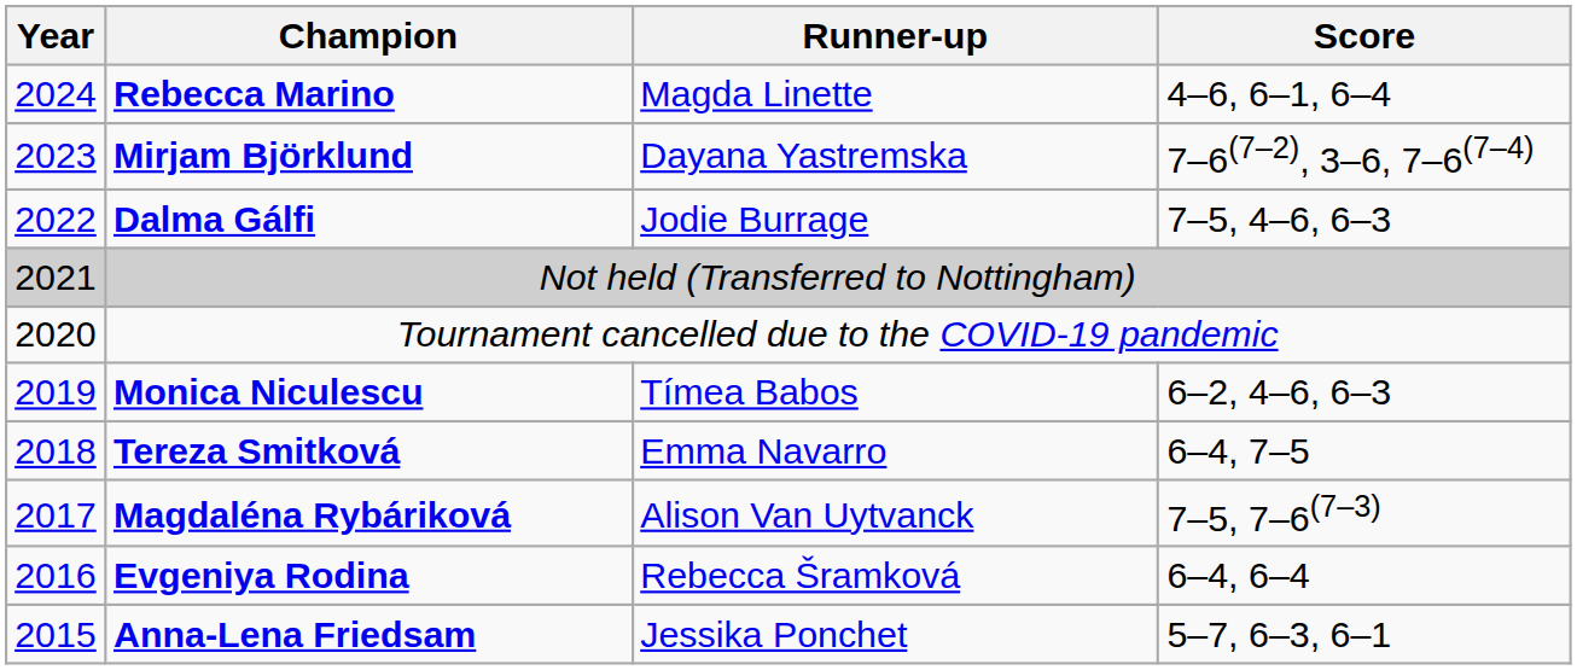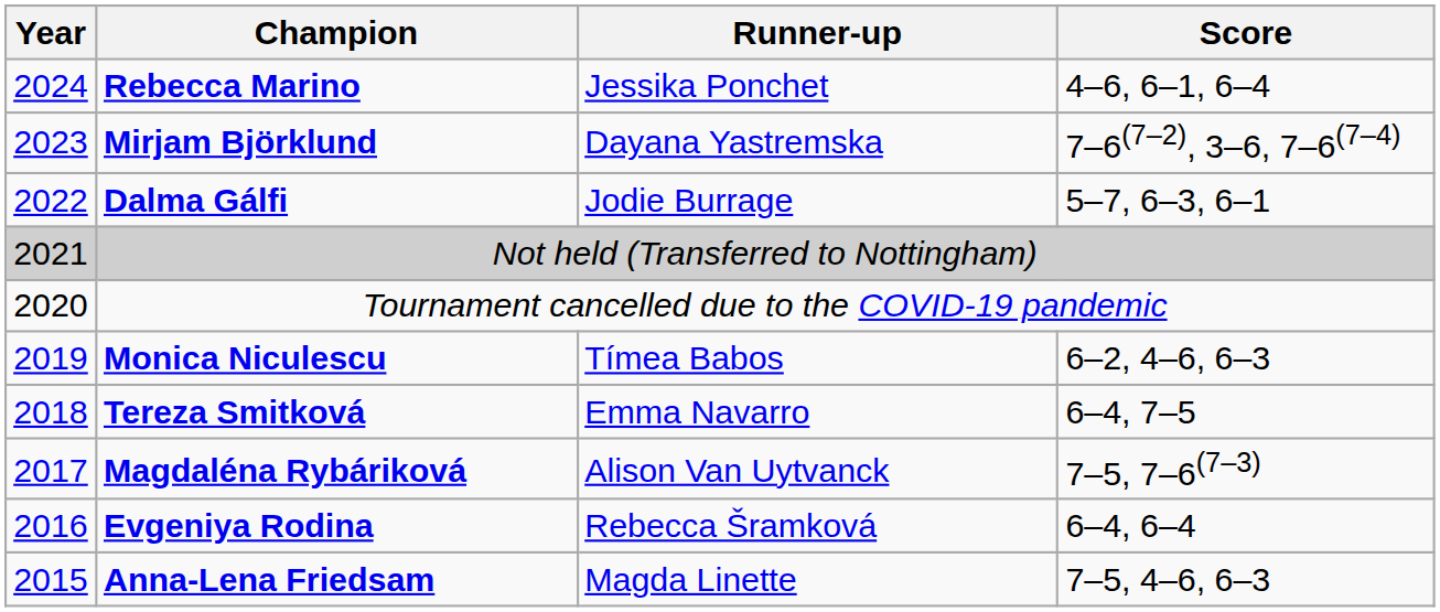 <table class="wikitable" style="font-size:90%">
 <tr>
 <th>Year</th>
 <th width="200">Champion</th>
 <th width="200">Runner-up</th>
 <th width="155">Score</th>
 </tr>
 <tr>
 <td><a href='#'>2024</a></td>
 <td> <strong><a href='#'>Rebecca Marino</a></strong></td>
-<td> <a href='#'>Magda Linette</a></td>
+<td> <a href='#'>Jessika Ponchet</a></td>
 <td>4–6, 6–1, 6–4</td>
 </tr>
 <tr>
 <td><a href='#'>2023</a></td>
 <td> <strong><a href='#'>Mirjam Björklund</a></strong></td>
 <td> <a href='#'>Dayana Yastremska</a></td>
 <td>7–6<sup>(7–2)</sup>, 3–6, 7–6<sup>(7–4)</sup></td>
 </tr>
 <tr>
 <td><a href='#'>2022</a></td>
 <td> <strong><a href='#'>Dalma Gálfi</a></strong></td>
 <td> <a href='#'>Jodie Burrage</a></td>
-<td>7–5, 4–6, 6–3</td>
+<td>5–7, 6–3, 6–1</td>
 </tr>
 <tr>
 <td style="background:#cfcfcf">2021</td>
 <td colspan=3 align=center style="background:#cfcfcf"><em>Not held (Transferred to Nottingham)</em></td>
 </tr>
 <tr>
 <td>2020</td>
 <td colspan=3 align=center><em>Tournament cancelled due to the <a href='#'>COVID-19 pandemic</a></em></td>
 </tr>
 <tr>
 <td><a href='#'>2019</a></td>
 <td> <strong><a href='#'>Monica Niculescu</a></strong></td>
 <td> <a href='#'>Tímea Babos</a></td>
 <td>6–2, 4–6, 6–3</td>
 </tr>
 <tr>
 <td><a href='#'>2018</a></td>
 <td> <strong><a href='#'>Tereza Smitková</a></strong></td>
 <td> <a href='#'>Emma Navarro</a></td>
 <td>6–4, 7–5</td>
 </tr>
 <tr>
 <td><a href='#'>2017</a></td>
 <td> <strong><a href='#'>Magdaléna Rybáriková</a></strong></td>
 <td> <a href='#'>Alison Van Uytvanck</a></td>
 <td>7–5, 7–6<sup>(7–3)</sup></td>
 </tr>
 <tr>
 <td><a href='#'>2016</a></td>
 <td> <strong><a href='#'>Evgeniya Rodina</a></strong></td>
 <td> <a href='#'>Rebecca Šramková</a></td>
 <td>6–4, 6–4</td>
 </tr>
 <tr>
 <td><a href='#'>2015</a></td>
 <td> <strong><a href='#'>Anna-Lena Friedsam</a></strong></td>
-<td> <a href='#'>Jessika Ponchet</a></td>
-<td>5–7, 6–3, 6–1</td>
+<td> <a href='#'>Magda Linette</a></td>
+<td>7–5, 4–6, 6–3</td>
 </tr>
 </table>
